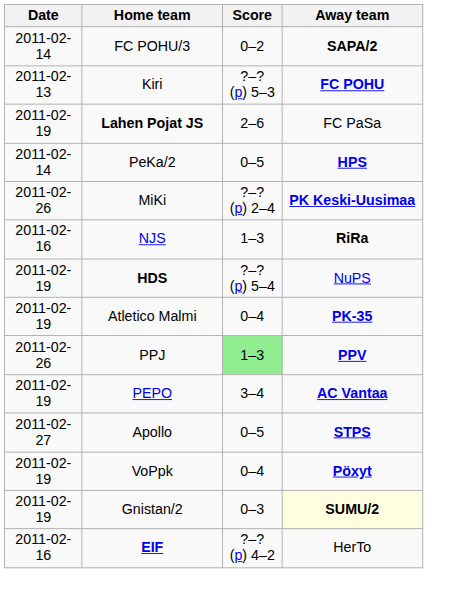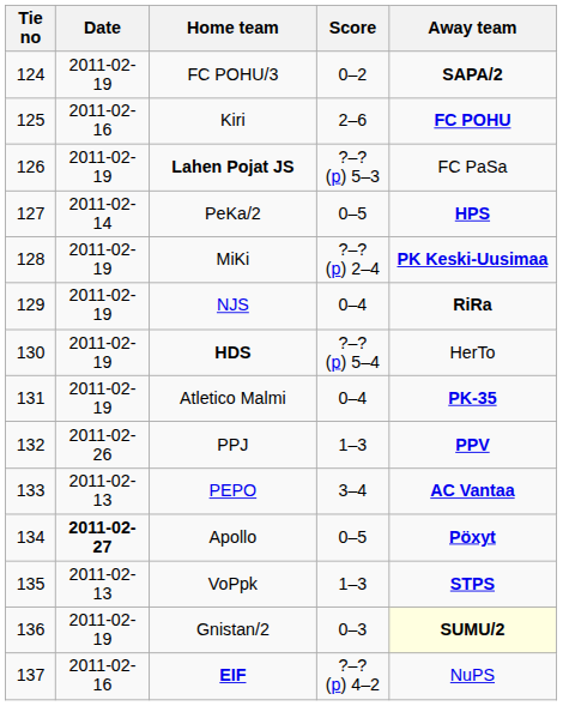 <table class="wikitable" style="text-align:center">
 <tr>
+<th style="width:40px;">Tie no</th>
 <th style="width:80px;">Date</th>
 <th style="width:150px;">Home team</th>
 <th style="width:60px;">Score</th>
 <th style="width:150px;">Away team</th>
 </tr>
 <tr>
-<td>2011-02-14</td>
+<td>124</td>
+<td>2011-02-19</td>
 <td>FC POHU/3</td>
 <td>0–2</td>
 <td><strong>SAPA/2</strong></td>
 </tr>
 <tr>
-<td>2011-02-13</td>
+<td>125</td>
+<td>2011-02-16</td>
 <td>Kiri</td>
-<td>?–?<br>(<a href='#'>p</a>) 5–3</td>
+<td>2–6</td>
 <td><strong><a href='#'>FC POHU</a></strong></td>
 </tr>
 <tr>
+<td>126</td>
 <td>2011-02-19</td>
 <td><strong>Lahen Pojat JS</strong></td>
-<td>2–6</td>
+<td>?–?<br>(<a href='#'>p</a>) 5–3</td>
 <td>FC PaSa</td>
 </tr>
 <tr>
+<td>127</td>
 <td>2011-02-14</td>
 <td>PeKa/2</td>
 <td>0–5</td>
 <td><strong><a href='#'>HPS</a></strong></td>
 </tr>
 <tr>
-<td>2011-02-26</td>
+<td>128</td>
+<td>2011-02-19</td>
 <td>MiKi</td>
 <td>?–?<br>(<a href='#'>p</a>) 2–4</td>
 <td><strong><a href='#'>PK Keski-Uusimaa</a></strong></td>
 </tr>
 <tr>
-<td>2011-02-16</td>
+<td>129</td>
+<td>2011-02-19</td>
 <td><a href='#'>NJS</a></td>
-<td>1–3</td>
+<td>0–4</td>
 <td><strong>RiRa</strong></td>
 </tr>
 <tr>
+<td>130</td>
 <td>2011-02-19</td>
 <td><strong>HDS</strong></td>
 <td>?–?<br>(<a href='#'>p</a>) 5–4</td>
-<td><a href='#'>NuPS</a></td>
+<td>HerTo</td>
 </tr>
 <tr>
+<td>131</td>
 <td>2011-02-19</td>
 <td>Atletico Malmi</td>
 <td>0–4</td>
 <td><strong><a href='#'>PK-35</a></strong></td>
 </tr>
 <tr>
+<td>132</td>
 <td>2011-02-26</td>
 <td>PPJ</td>
-<td style="background: lightgreen;">1–3</td>
+<td>1–3</td>
 <td><strong><a href='#'>PPV</a></strong></td>
 </tr>
 <tr>
-<td>2011-02-19</td>
+<td>133</td>
+<td>2011-02-13</td>
 <td><a href='#'>PEPO</a></td>
 <td>3–4</td>
 <td><strong><a href='#'>AC Vantaa</a></strong></td>
 </tr>
 <tr>
-<td>2011-02-27</td>
+<td>134</td>
+<td><strong>2011-02-27</strong></td>
 <td>Apollo</td>
 <td>0–5</td>
+<td><strong><a href='#'>Pöxyt</a></strong></td>
+</tr>
+<tr>
+<td>135</td>
+<td>2011-02-13</td>
+<td>VoPpk</td>
+<td>1–3</td>
 <td><strong><a href='#'>STPS</a></strong></td>
 </tr>
 <tr>
-<td>2011-02-19</td>
-<td>VoPpk</td>
-<td>0–4</td>
-<td><strong><a href='#'>Pöxyt</a></strong></td>
-</tr>
-<tr>
+<td>136</td>
 <td>2011-02-19</td>
 <td>Gnistan/2</td>
 <td>0–3</td>
 <td style="background: lightyellow;"><strong>SUMU/2</strong></td>
 </tr>
 <tr>
+<td>137</td>
 <td>2011-02-16</td>
 <td><strong><a href='#'>EIF</a></strong></td>
 <td>?–?<br>(<a href='#'>p</a>) 4–2</td>
-<td>HerTo</td>
+<td><a href='#'>NuPS</a></td>
 </tr>
 </table>
